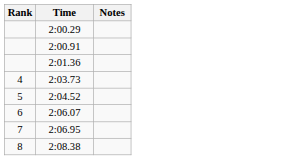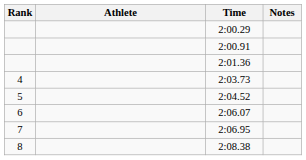 <table class="wikitable" style="text-align:center">
 <tr>
 <th width=40>Rank</th>
+<th width=250>Athlete</th>
 <th width=80>Time</th>
 <th width=50>Notes</th>
 </tr>
 <tr>
 <td></td>
+<td align=left></td>
 <td>2:00.29</td>
 <td></td>
 </tr>
 <tr>
 <td></td>
+<td align=left></td>
 <td>2:00.91</td>
 <td></td>
 </tr>
 <tr>
 <td></td>
+<td align=left></td>
 <td>2:01.36</td>
 <td></td>
 </tr>
 <tr>
 <td>4</td>
+<td align=left></td>
 <td>2:03.73</td>
 <td></td>
 </tr>
 <tr>
 <td>5</td>
+<td align=left></td>
 <td>2:04.52</td>
 <td></td>
 </tr>
 <tr>
 <td>6</td>
+<td align=left></td>
 <td>2:06.07</td>
 <td></td>
 </tr>
 <tr>
 <td>7</td>
+<td align=left></td>
 <td>2:06.95</td>
 <td></td>
 </tr>
 <tr>
 <td>8</td>
+<td align=left></td>
 <td>2:08.38</td>
 <td></td>
 </tr>
 </table>
